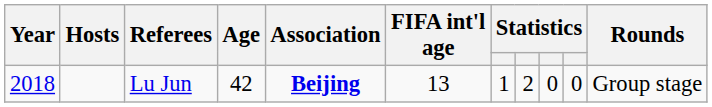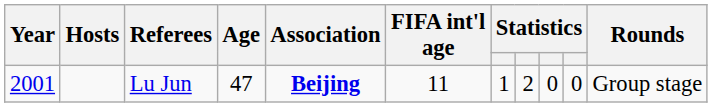 <table class="wikitable">
 <tr>
 <th rowspan=2>Year</th>
 <th rowspan=2>Hosts</th>
 <th rowspan=2>Referees</th>
 <th rowspan=2>Age</th>
 <th rowspan=2>Association</th>
 <th rowspan=2>FIFA int'l<br>age</th>
 <th colspan=4>Statistics</th>
 <th rowspan=2>Rounds</th>
 </tr>
 <tr>
 <th></th>
 <th></th>
 <th></th>
 <th></th>
 </tr>
 <tr>
-<td align=center><a href='#'>2018</a></td>
+<td align=center><a href='#'>2001</a></td>
 <td><br></td>
 <td><a href='#'>Lu Jun</a></td>
-<td align=center>42</td>
+<td align=center>47</td>
 <td align=center><strong><a href='#'>Beijing</a></strong></td>
-<td align=center>13</td>
+<td align=center>11</td>
 <td align=right>1</td>
 <td align=right>2</td>
 <td align=right>0</td>
 <td align=right>0</td>
 <td>Group stage</td>
 </tr>
 </table>
